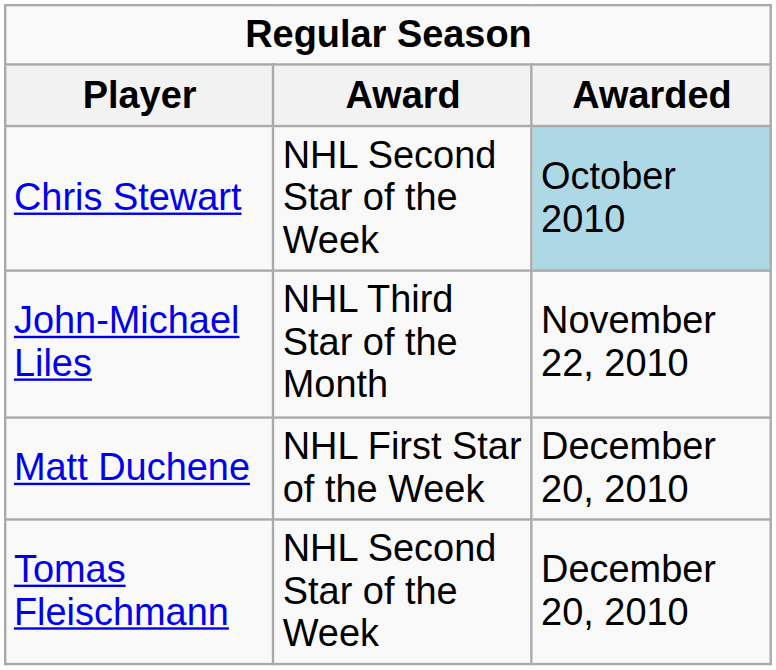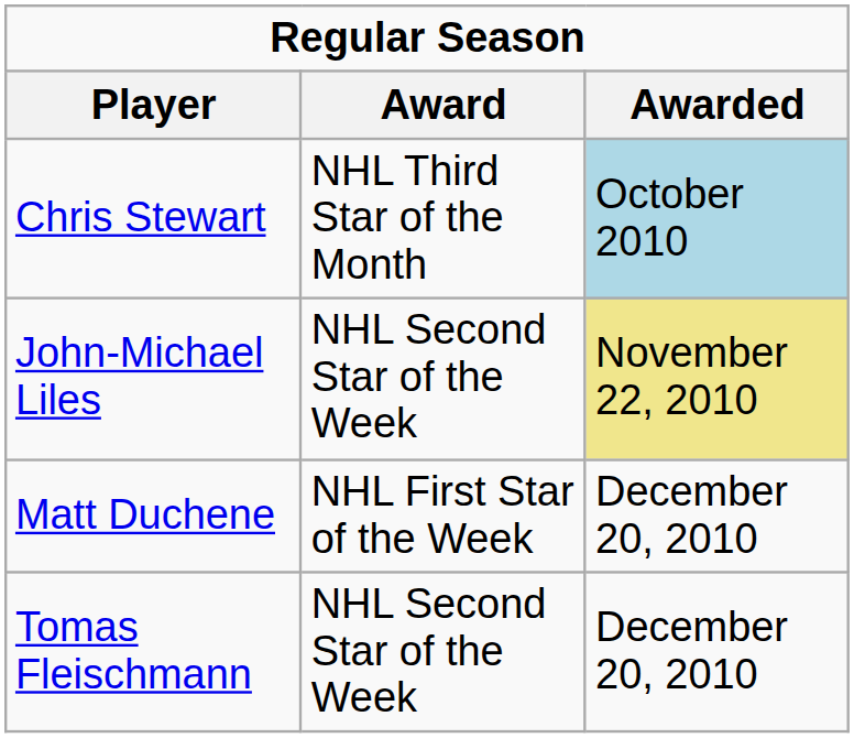 <table class="wikitable" width="52%">
 <tr>
 <td colspan="10" align="center"><strong>Regular Season</strong></td>
 </tr>
 <tr align="center" bgcolor="#dddddd">
 <th>Player</th>
 <th>Award</th>
 <th>Awarded</th>
 </tr>
 <tr>
 <td><a href='#'>Chris Stewart</a></td>
-<td>NHL Second Star of the Week</td>
+<td>NHL Third Star of the Month</td>
 <td style="background: lightblue;">October 2010</td>
 </tr>
 <tr>
 <td><a href='#'>John-Michael Liles</a></td>
-<td>NHL Third Star of the Month</td>
-<td>November 22, 2010</td>
+<td>NHL Second Star of the Week</td>
+<td style="background: khaki;">November 22, 2010</td>
 </tr>
 <tr>
 <td><a href='#'>Matt Duchene</a></td>
 <td>NHL First Star of the Week</td>
 <td>December 20, 2010</td>
 </tr>
 <tr>
 <td><a href='#'>Tomas Fleischmann</a></td>
 <td>NHL Second Star of the Week</td>
 <td>December 20, 2010</td>
 </tr>
 </table>
